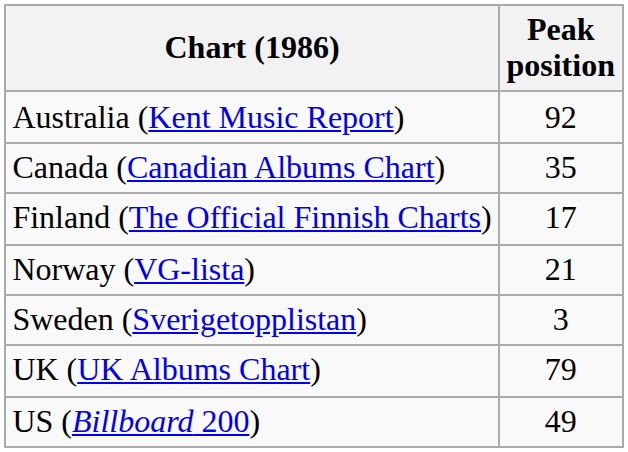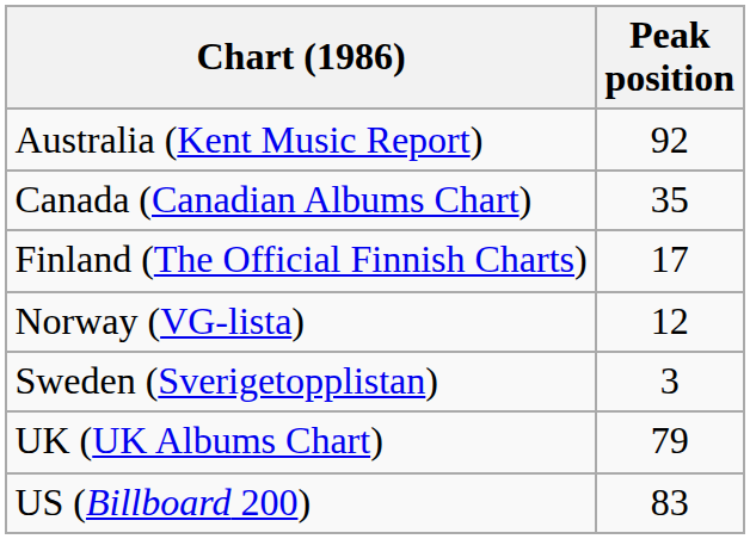 <table class="wikitable">
 <tr>
 <th>Chart (1986)</th>
 <th>Peak<br>position</th>
 </tr>
 <tr>
 <td>Australia (<a href='#'>Kent Music Report</a>)</td>
 <td style="text-align:center;">92</td>
 </tr>
 <tr>
 <td>Canada (<a href='#'>Canadian Albums Chart</a>)</td>
 <td style="text-align:center;">35</td>
 </tr>
 <tr>
 <td>Finland (<a href='#'>The Official Finnish Charts</a>)</td>
 <td style="text-align:center;">17</td>
 </tr>
 <tr>
 <td>Norway (<a href='#'>VG-lista</a>)</td>
-<td style="text-align:center;">21</td>
+<td style="text-align:center;">12</td>
 </tr>
 <tr>
 <td>Sweden (<a href='#'>Sverigetopplistan</a>)</td>
 <td style="text-align:center;">3</td>
 </tr>
 <tr>
 <td>UK (<a href='#'>UK Albums Chart</a>)</td>
 <td style="text-align:center;">79</td>
 </tr>
 <tr>
 <td>US (<a href='#'><em>Billboard</em> 200</a>)</td>
-<td style="text-align:center;">49</td>
+<td style="text-align:center;">83</td>
 </tr>
 </table>
